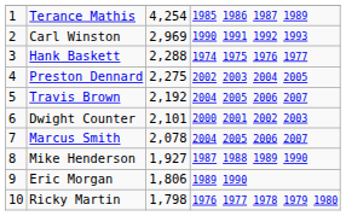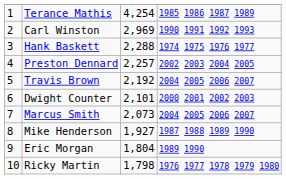 <table class="wikitable">
 <tr>
 </tr>
 <tr>
 <td>1</td>
 <td><a href='#'>Terance Mathis</a></td>
 <td>4,254</td>
 <td style="font-size:80%;"><a href='#'>1985</a> <a href='#'>1986</a> <a href='#'>1987</a> <a href='#'>1989</a></td>
 </tr>
 <tr>
 <td>2</td>
 <td>Carl Winston</td>
 <td>2,969</td>
 <td style="font-size:80%;"><a href='#'>1990</a> <a href='#'>1991</a> <a href='#'>1992</a> <a href='#'>1993</a></td>
 </tr>
 <tr>
 <td>3</td>
 <td><a href='#'>Hank Baskett</a></td>
 <td>2,288</td>
 <td style="font-size:80%;"><a href='#'>1974</a> <a href='#'>1975</a> <a href='#'>1976</a> <a href='#'>1977</a></td>
 </tr>
 <tr>
 <td>4</td>
 <td><a href='#'>Preston Dennard</a></td>
-<td>2,275</td>
+<td>2,257</td>
 <td style="font-size:80%;"><a href='#'>2002</a> <a href='#'>2003</a> <a href='#'>2004</a> <a href='#'>2005</a></td>
 </tr>
 <tr>
 <td>5</td>
 <td><a href='#'>Travis Brown</a></td>
 <td>2,192</td>
 <td style="font-size:80%;"><a href='#'>2004</a> <a href='#'>2005</a> <a href='#'>2006</a> <a href='#'>2007</a></td>
 </tr>
 <tr>
 <td>6</td>
 <td>Dwight Counter</td>
 <td>2,101</td>
 <td style="font-size:80%;"><a href='#'>2000</a> <a href='#'>2001</a> <a href='#'>2002</a> <a href='#'>2003</a></td>
 </tr>
 <tr>
 <td>7</td>
 <td><a href='#'>Marcus Smith</a></td>
-<td>2,078</td>
+<td>2,073</td>
 <td style="font-size:80%;"><a href='#'>2004</a> <a href='#'>2005</a> <a href='#'>2006</a> <a href='#'>2007</a></td>
 </tr>
 <tr>
 <td>8</td>
 <td>Mike Henderson</td>
 <td>1,927</td>
 <td style="font-size:80%;"><a href='#'>1987</a> <a href='#'>1988</a> <a href='#'>1989</a> <a href='#'>1990</a></td>
 </tr>
 <tr>
 <td>9</td>
 <td>Eric Morgan</td>
-<td>1,806</td>
+<td>1,804</td>
 <td style="font-size:80%;"><a href='#'>1989</a> <a href='#'>1990</a></td>
 </tr>
 <tr>
 <td>10</td>
 <td>Ricky Martin</td>
 <td>1,798</td>
 <td style="font-size:80%;"><a href='#'>1976</a> <a href='#'>1977</a> <a href='#'>1978</a> <a href='#'>1979</a> <a href='#'>1980</a></td>
 </tr>
 </table>
